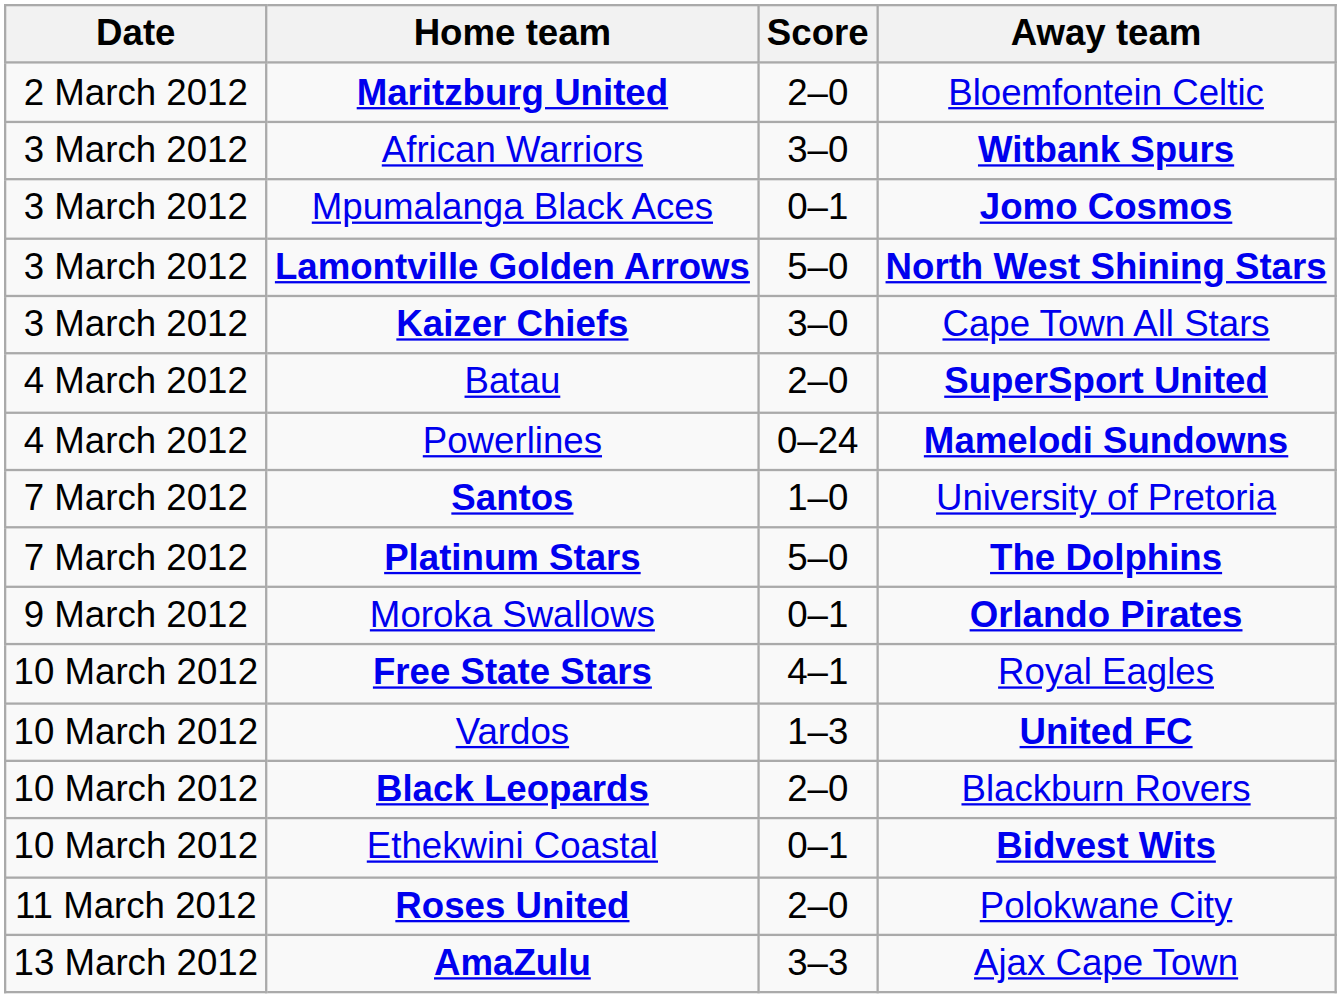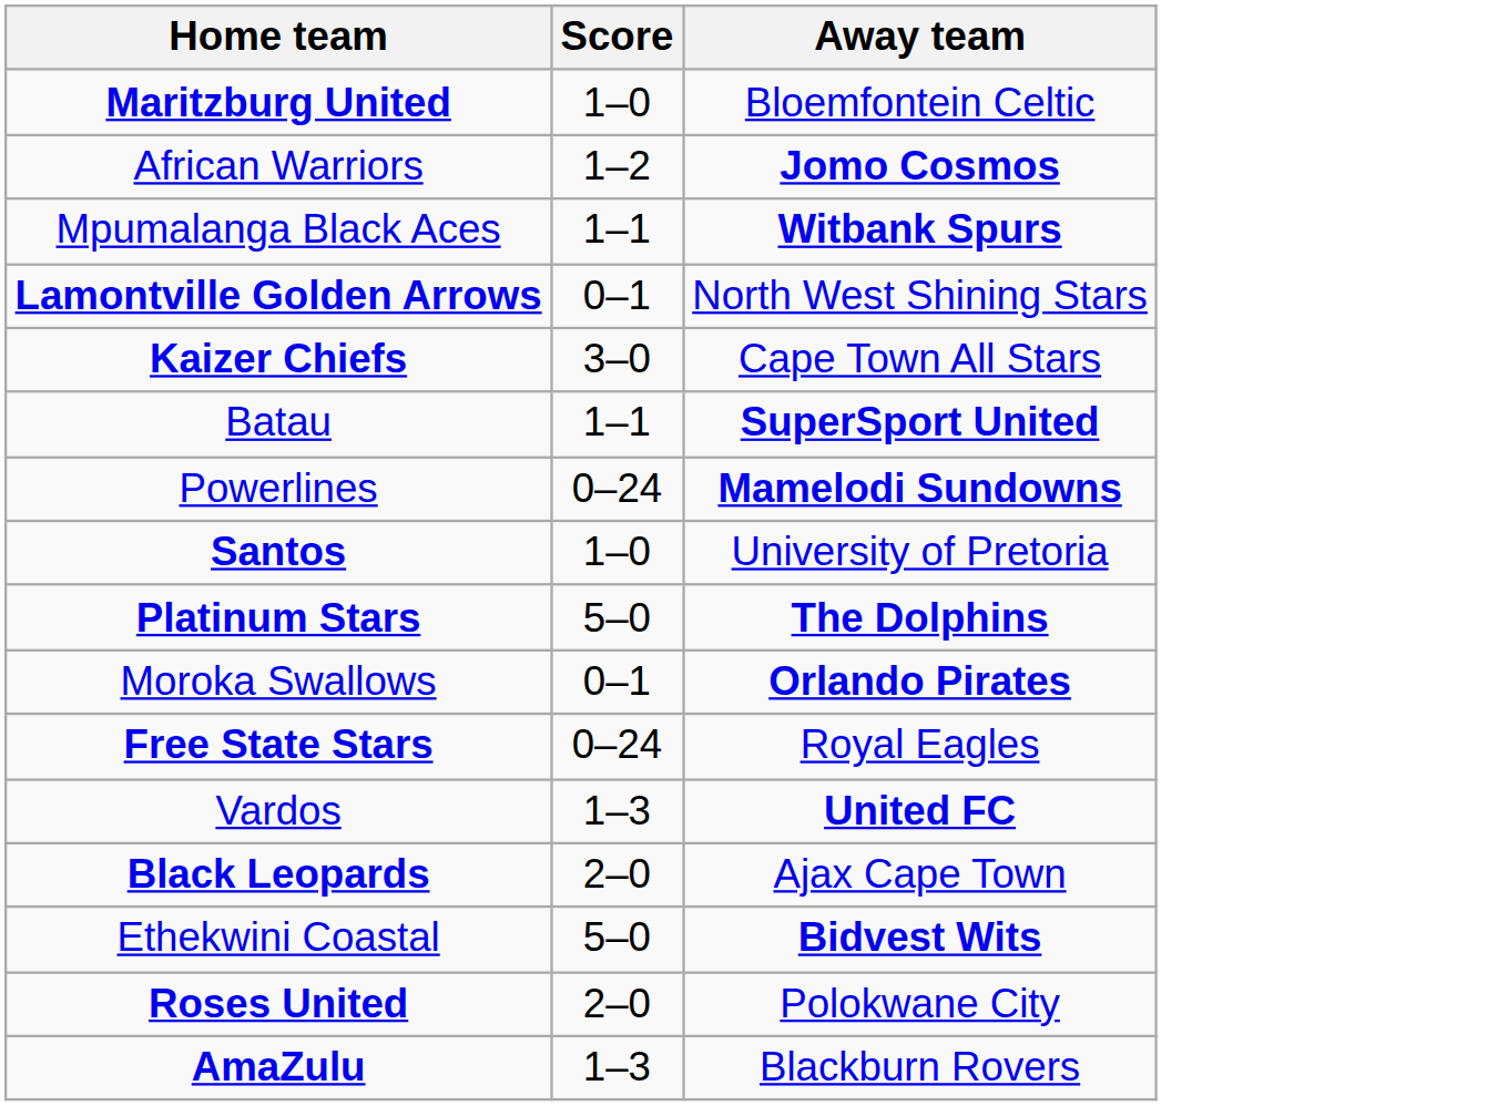 <table class="wikitable" style="text-align: center">
 <tr>
-<th>Date</th>
 <th>Home team</th>
 <th>Score</th>
 <th>Away team</th>
 </tr>
 <tr>
-<td>2 March 2012</td>
 <td><a href='#'><strong>Maritzburg United</strong></a></td>
-<td>2–0 </td>
+<td>1–0</td>
 <td><a href='#'>Bloemfontein Celtic</a></td>
 </tr>
 <tr>
-<td>3 March 2012</td>
 <td><a href='#'>African Warriors</a></td>
-<td>3–0</td>
+<td>1–2</td>
+<td><a href='#'><strong>Jomo Cosmos</strong></a></td>
+</tr>
+<tr>
+<td><a href='#'>Mpumalanga Black Aces</a></td>
+<td>1–1 <br></td>
 <td><a href='#'><strong>Witbank Spurs</strong></a></td>
 </tr>
 <tr>
-<td>3 March 2012</td>
-<td><a href='#'>Mpumalanga Black Aces</a></td>
+<td><a href='#'><strong>Lamontville Golden Arrows</strong></a></td>
 <td>0–1</td>
-<td><a href='#'><strong>Jomo Cosmos</strong></a></td>
+<td><a href='#'>North West Shining Stars</a></td>
 </tr>
 <tr>
-<td>3 March 2012</td>
-<td><a href='#'><strong>Lamontville Golden Arrows</strong></a></td>
-<td>5–0</td>
-<td><strong><a href='#'>North West Shining Stars</a></strong></td>
-</tr>
-<tr>
-<td>3 March 2012</td>
 <td><a href='#'><strong>Kaizer Chiefs</strong></a></td>
 <td>3–0</td>
 <td><a href='#'>Cape Town All Stars</a></td>
 </tr>
 <tr>
-<td>4 March 2012</td>
 <td><a href='#'>Batau</a></td>
-<td>2–0</td>
+<td>1–1 <br></td>
 <td><a href='#'><strong>SuperSport United</strong></a></td>
 </tr>
 <tr>
-<td>4 March 2012</td>
 <td><a href='#'>Powerlines</a></td>
 <td>0–24</td>
 <td><a href='#'><strong>Mamelodi Sundowns</strong></a></td>
 </tr>
 <tr>
-<td>7 March 2012</td>
 <td><a href='#'><strong>Santos</strong></a></td>
 <td>1–0</td>
 <td><a href='#'>University of Pretoria</a></td>
 </tr>
 <tr>
-<td>7 March 2012</td>
 <td><a href='#'><strong>Platinum Stars</strong></a></td>
 <td>5–0</td>
 <td><strong><a href='#'>The Dolphins</a></strong></td>
 </tr>
 <tr>
-<td>9 March 2012</td>
 <td><a href='#'>Moroka Swallows</a></td>
 <td>0–1</td>
 <td><a href='#'><strong>Orlando Pirates</strong></a></td>
 </tr>
 <tr>
-<td>10 March 2012</td>
 <td><a href='#'><strong>Free State Stars</strong></a></td>
-<td>4–1</td>
+<td>0–24</td>
 <td><a href='#'>Royal Eagles</a></td>
 </tr>
 <tr>
-<td>10 March 2012</td>
 <td><a href='#'>Vardos</a></td>
 <td>1–3</td>
 <td><a href='#'><strong>United FC</strong></a></td>
 </tr>
 <tr>
-<td>10 March 2012</td>
 <td><a href='#'><strong>Black Leopards</strong></a></td>
 <td>2–0</td>
-<td><a href='#'>Blackburn Rovers</a></td>
+<td><a href='#'>Ajax Cape Town</a></td>
 </tr>
 <tr>
-<td>10 March 2012</td>
 <td><a href='#'>Ethekwini Coastal</a></td>
-<td>0–1</td>
+<td>5–0</td>
 <td><a href='#'><strong>Bidvest Wits</strong></a></td>
 </tr>
 <tr>
-<td>11 March 2012</td>
 <td><a href='#'><strong>Roses United</strong></a></td>
 <td>2–0</td>
 <td><a href='#'>Polokwane City</a></td>
 </tr>
 <tr>
-<td>13 March 2012</td>
 <td><a href='#'><strong>AmaZulu</strong></a></td>
-<td>3–3 <br></td>
-<td><a href='#'>Ajax Cape Town</a></td>
+<td>1–3</td>
+<td><a href='#'>Blackburn Rovers</a></td>
 </tr>
 </table>
